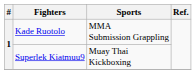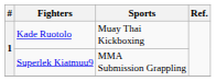 <table class="sortable wikitable succession-box" style="font-size:90%;">
 <tr>
 <th scope="col">#</th>
 <th scope="col">Fighters</th>
 <th scope="col">Sports</th>
 <th scope="col">Ref.</th>
 </tr>
 <tr>
 <th rowspan=2>1</th>
 <td> <a href='#'>Kade Ruotolo</a></td>
-<td>MMA <br> Submission Grappling</td>
+<td>Muay Thai <br> Kickboxing</td>
 <td rowspan=2></td>
 </tr>
 <tr>
 <td> <a href='#'>Superlek Kiatmuu9</a></td>
-<td>Muay Thai <br> Kickboxing</td>
+<td>MMA <br> Submission Grappling</td>
 </tr>
 <tr>
 </tr>
 </table>
